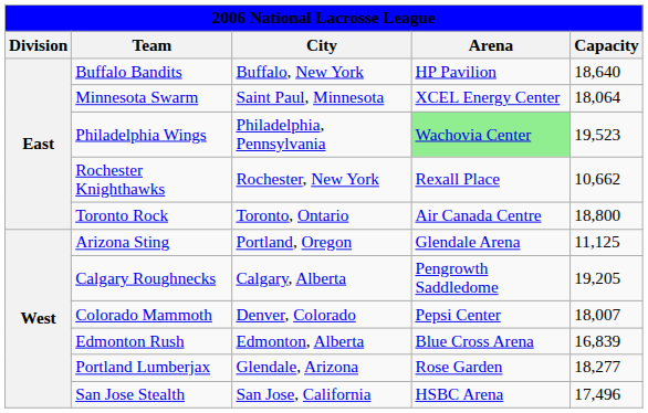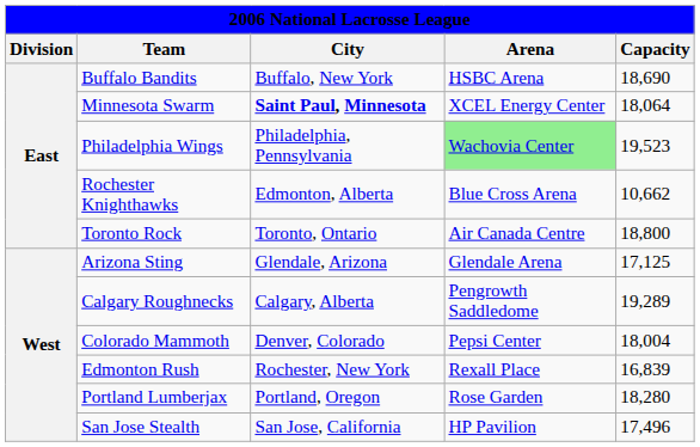 <table class="wikitable" style="width:auto">
 <tr>
 <td bgcolor="#0000FF" align="center" colspan="6"><strong><span>2006 National Lacrosse League</span></strong></td>
 </tr>
 <tr>
 <th>Division</th>
 <th>Team</th>
 <th>City</th>
 <th>Arena</th>
 <th>Capacity</th>
 </tr>
 <tr>
 <th rowspan="5">East</th>
 <td><a href='#'>Buffalo Bandits</a></td>
 <td><a href='#'>Buffalo</a>, <a href='#'>New York</a></td>
-<td><a href='#'>HP Pavilion</a></td>
-<td>18,640</td>
+<td><a href='#'>HSBC Arena</a></td>
+<td>18,690</td>
 </tr>
 <tr>
 <td><a href='#'>Minnesota Swarm</a></td>
-<td><a href='#'>Saint Paul</a>, <a href='#'>Minnesota</a></td>
+<td><strong><a href='#'>Saint Paul</a>, <a href='#'>Minnesota</a></strong></td>
 <td><a href='#'>XCEL Energy Center</a></td>
 <td>18,064</td>
 </tr>
 <tr>
 <td><a href='#'>Philadelphia Wings</a></td>
 <td><a href='#'>Philadelphia</a>, <a href='#'>Pennsylvania</a></td>
 <td style="background: lightgreen;"><a href='#'>Wachovia Center</a></td>
 <td>19,523</td>
 </tr>
 <tr>
 <td><a href='#'>Rochester Knighthawks</a></td>
-<td><a href='#'>Rochester</a>, <a href='#'>New York</a></td>
-<td><a href='#'>Rexall Place</a></td>
+<td><a href='#'>Edmonton</a>, <a href='#'>Alberta</a></td>
+<td><a href='#'>Blue Cross Arena</a></td>
 <td>10,662</td>
 </tr>
 <tr>
 <td><a href='#'>Toronto Rock</a></td>
 <td><a href='#'>Toronto</a>, <a href='#'>Ontario</a></td>
 <td><a href='#'>Air Canada Centre</a></td>
 <td>18,800</td>
 </tr>
 <tr>
 <th rowspan="6">West</th>
 <td><a href='#'>Arizona Sting</a></td>
-<td><a href='#'>Portland</a>, <a href='#'>Oregon</a></td>
+<td><a href='#'>Glendale</a>, <a href='#'>Arizona</a></td>
 <td><a href='#'>Glendale Arena</a></td>
-<td>11,125</td>
+<td>17,125</td>
 </tr>
 <tr>
 <td><a href='#'>Calgary Roughnecks</a></td>
 <td><a href='#'>Calgary</a>, <a href='#'>Alberta</a></td>
 <td><a href='#'>Pengrowth Saddledome</a></td>
-<td>19,205</td>
+<td>19,289</td>
 </tr>
 <tr>
 <td><a href='#'>Colorado Mammoth</a></td>
 <td><a href='#'>Denver</a>, <a href='#'>Colorado</a></td>
 <td><a href='#'>Pepsi Center</a></td>
-<td>18,007</td>
+<td>18,004</td>
 </tr>
 <tr>
 <td><a href='#'>Edmonton Rush</a></td>
-<td><a href='#'>Edmonton</a>, <a href='#'>Alberta</a></td>
-<td><a href='#'>Blue Cross Arena</a></td>
+<td><a href='#'>Rochester</a>, <a href='#'>New York</a></td>
+<td><a href='#'>Rexall Place</a></td>
 <td>16,839</td>
 </tr>
 <tr>
 <td><a href='#'>Portland Lumberjax</a></td>
-<td><a href='#'>Glendale</a>, <a href='#'>Arizona</a></td>
+<td><a href='#'>Portland</a>, <a href='#'>Oregon</a></td>
 <td><a href='#'>Rose Garden</a></td>
-<td>18,277</td>
+<td>18,280</td>
 </tr>
 <tr>
 <td><a href='#'>San Jose Stealth</a></td>
 <td><a href='#'>San Jose</a>, <a href='#'>California</a></td>
-<td><a href='#'>HSBC Arena</a></td>
+<td><a href='#'>HP Pavilion</a></td>
 <td>17,496</td>
 </tr>
 </table>
